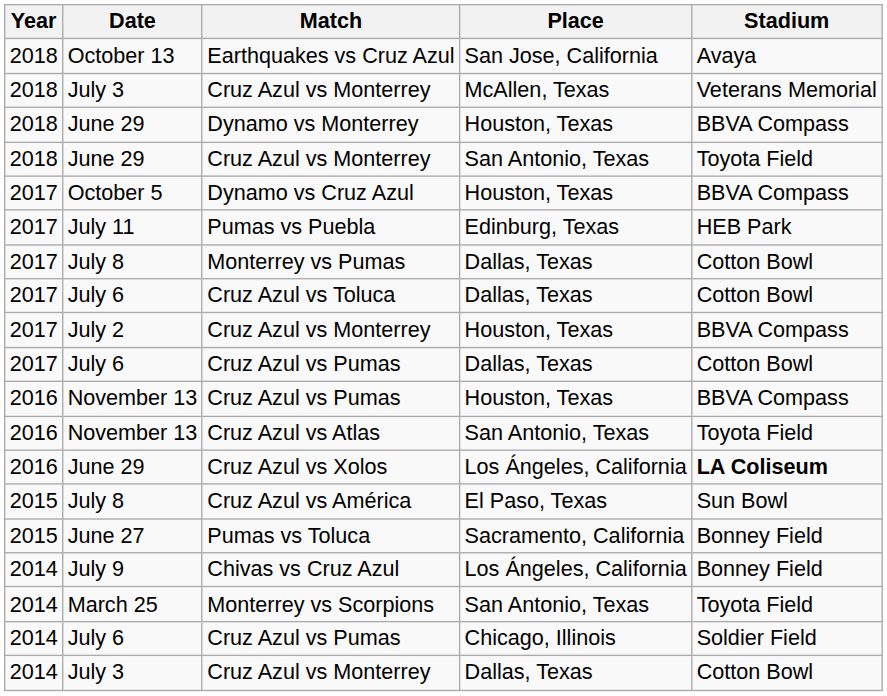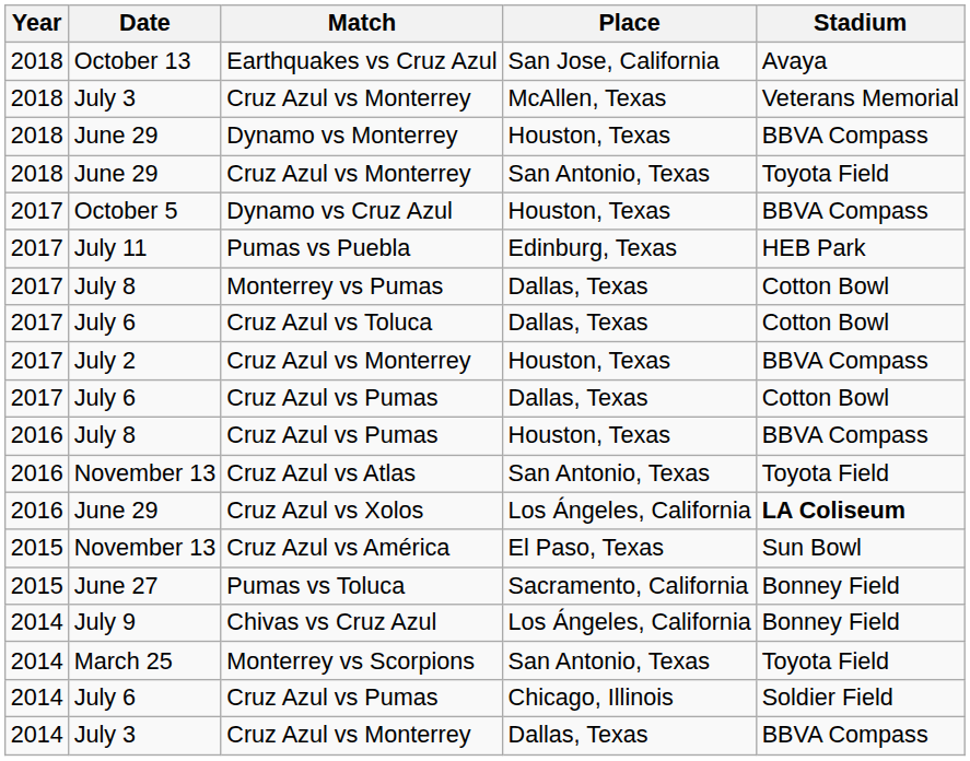 <table class="wikitable">
 <tr>
 <th>Year</th>
 <th>Date</th>
 <th>Match</th>
 <th>Place</th>
 <th>Stadium</th>
 </tr>
 <tr>
 <td>2018</td>
 <td>October 13</td>
 <td>Earthquakes vs Cruz Azul</td>
 <td>San Jose, California</td>
 <td>Avaya</td>
 </tr>
 <tr>
 <td>2018</td>
 <td>July 3</td>
 <td>Cruz Azul vs Monterrey</td>
 <td>McAllen, Texas</td>
 <td>Veterans Memorial</td>
 </tr>
 <tr>
 <td>2018</td>
 <td>June 29</td>
 <td>Dynamo vs Monterrey</td>
 <td>Houston, Texas</td>
 <td>BBVA Compass</td>
 </tr>
 <tr>
 <td>2018</td>
 <td>June 29</td>
 <td>Cruz Azul vs Monterrey</td>
 <td>San Antonio, Texas</td>
 <td>Toyota Field</td>
 </tr>
 <tr>
 <td>2017</td>
 <td>October 5</td>
 <td>Dynamo vs Cruz Azul</td>
 <td>Houston, Texas</td>
 <td>BBVA Compass</td>
 </tr>
 <tr>
 <td>2017</td>
 <td>July 11</td>
 <td>Pumas vs Puebla</td>
 <td>Edinburg, Texas</td>
 <td>HEB Park</td>
 </tr>
 <tr>
 <td>2017</td>
 <td>July 8</td>
 <td>Monterrey vs Pumas</td>
 <td>Dallas, Texas</td>
 <td>Cotton Bowl</td>
 </tr>
 <tr>
 <td>2017</td>
 <td>July 6</td>
 <td>Cruz Azul vs Toluca</td>
 <td>Dallas, Texas</td>
 <td>Cotton Bowl</td>
 </tr>
 <tr>
 <td>2017</td>
 <td>July 2</td>
 <td>Cruz Azul vs Monterrey</td>
 <td>Houston, Texas</td>
 <td>BBVA Compass</td>
 </tr>
 <tr>
 <td>2017</td>
 <td>July 6</td>
 <td>Cruz Azul vs Pumas</td>
 <td>Dallas, Texas</td>
 <td>Cotton Bowl</td>
 </tr>
 <tr>
 <td>2016</td>
-<td>November 13</td>
+<td>July 8</td>
 <td>Cruz Azul vs Pumas</td>
 <td>Houston, Texas</td>
 <td>BBVA Compass</td>
 </tr>
 <tr>
 <td>2016</td>
 <td>November 13</td>
 <td>Cruz Azul vs Atlas</td>
 <td>San Antonio, Texas</td>
 <td>Toyota Field</td>
 </tr>
 <tr>
 <td>2016</td>
 <td>June 29</td>
 <td>Cruz Azul vs Xolos</td>
 <td>Los Ángeles, California</td>
 <td><strong>LA Coliseum</strong></td>
 </tr>
 <tr>
 <td>2015</td>
-<td>July 8</td>
+<td>November 13</td>
 <td>Cruz Azul vs América</td>
 <td>El Paso, Texas</td>
 <td>Sun Bowl</td>
 </tr>
 <tr>
 <td>2015</td>
 <td>June 27</td>
 <td>Pumas vs Toluca</td>
 <td>Sacramento, California</td>
 <td>Bonney Field</td>
 </tr>
 <tr>
 <td>2014</td>
 <td>July 9</td>
 <td>Chivas vs Cruz Azul</td>
 <td>Los Ángeles, California</td>
 <td>Bonney Field</td>
 </tr>
 <tr>
 <td>2014</td>
 <td>March 25</td>
 <td>Monterrey vs Scorpions</td>
 <td>San Antonio, Texas</td>
 <td>Toyota Field</td>
 </tr>
 <tr>
 <td>2014</td>
 <td>July 6</td>
 <td>Cruz Azul vs Pumas</td>
 <td>Chicago, Illinois</td>
 <td>Soldier Field</td>
 </tr>
 <tr>
 <td>2014</td>
 <td>July 3</td>
 <td>Cruz Azul vs Monterrey</td>
 <td>Dallas, Texas</td>
-<td>Cotton Bowl</td>
+<td>BBVA Compass</td>
 </tr>
 </table>
